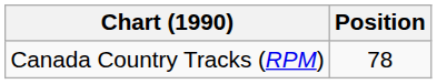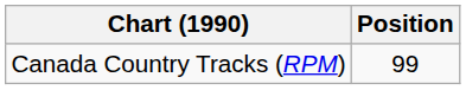 <table class="wikitable sortable">
 <tr>
 <th scope="col">Chart (1990)</th>
 <th scope="col">Position</th>
 </tr>
 <tr>
 <td>Canada Country Tracks (<em><a href='#'>RPM</a></em>)</td>
-<td align="center">78</td>
+<td align="center">99</td>
 </tr>
 </table>
